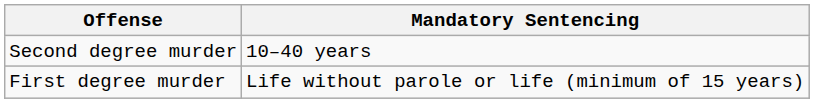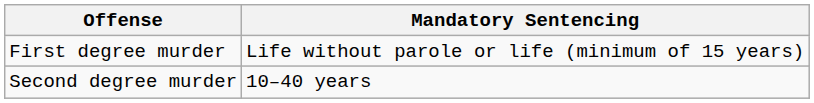 <table class="wikitable">
 <tr>
 <th>Offense</th>
 <th>Mandatory Sentencing</th>
 </tr>
 <tr>
+<td>First degree murder</td>
+<td>Life without parole or life (minimum of 15 years)</td>
+</tr>
+<tr>
 <td>Second degree murder</td>
 <td>10–40 years</td>
 </tr>
-<tr>
-<td>First degree murder</td>
-<td>Life without parole or life (minimum of 15 years)</td>
-</tr>
 </table>
